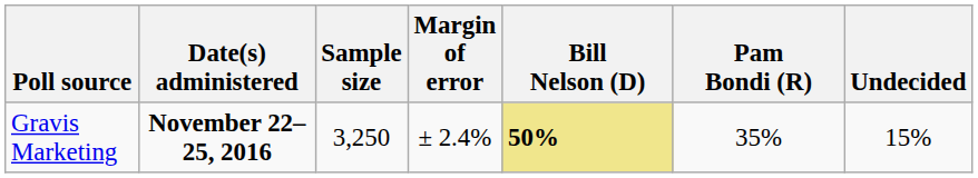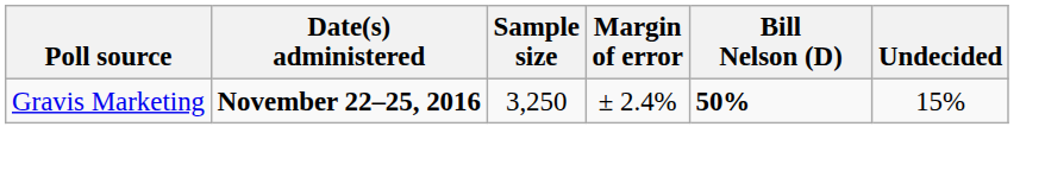 <table class="wikitable">
 <tr valign=bottom>
 <th>Poll source</th>
 <th>Date(s)<br>administered</th>
 <th>Sample<br>size</th>
 <th>Margin<br>of error</th>
 <th style="width:100px;">Bill<br>Nelson (D)</th>
-<th style="width:100px;">Pam<br>Bondi (R)</th>
 <th>Undecided</th>
 </tr>
 <tr>
 <td><a href='#'>Gravis Marketing</a></td>
 <td align=center><strong>November 22–25, 2016</strong></td>
 <td align=center>3,250</td>
 <td align=center>± 2.4%</td>
-<td style="background: khaki;"><strong>50%</strong></td>
-<td align=center>35%</td>
+<td><strong>50%</strong></td>
 <td align=center>15%</td>
 </tr>
 </table>
